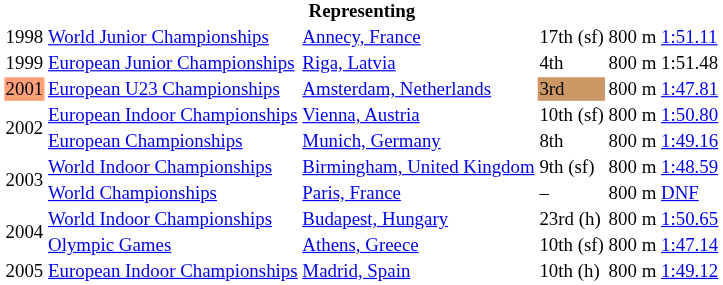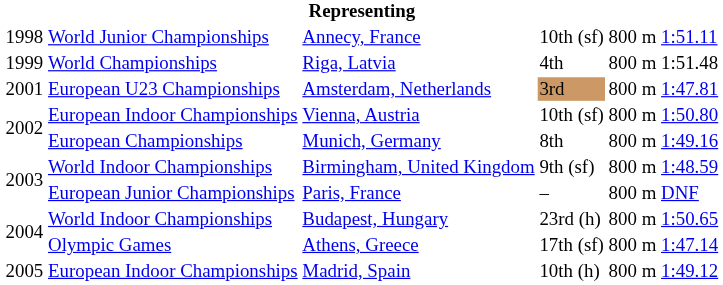 <table>
 <tr>
 <th colspan="6">Representing </th>
 </tr>
 <tr>
 <td>1998</td>
 <td><a href='#'>World Junior Championships</a></td>
 <td><a href='#'>Annecy, France</a></td>
-<td>17th (sf)</td>
+<td>10th (sf)</td>
 <td>800 m</td>
 <td><a href='#'>1:51.11</a></td>
 </tr>
 <tr>
 <td>1999</td>
-<td><a href='#'>European Junior Championships</a></td>
+<td><a href='#'>World Championships</a></td>
 <td><a href='#'>Riga, Latvia</a></td>
 <td>4th</td>
 <td>800 m</td>
 <td>1:51.48</td>
 </tr>
 <tr>
-<td style="background: lightsalmon;">2001</td>
+<td>2001</td>
 <td><a href='#'>European U23 Championships</a></td>
 <td><a href='#'>Amsterdam, Netherlands</a></td>
 <td bgcolor=cc9966>3rd</td>
 <td>800 m</td>
 <td><a href='#'>1:47.81</a></td>
 </tr>
 <tr>
 <td rowspan=2>2002</td>
 <td><a href='#'>European Indoor Championships</a></td>
 <td><a href='#'>Vienna, Austria</a></td>
 <td>10th (sf)</td>
 <td>800 m</td>
 <td><a href='#'>1:50.80</a></td>
 </tr>
 <tr>
 <td><a href='#'>European Championships</a></td>
 <td><a href='#'>Munich, Germany</a></td>
 <td>8th</td>
 <td>800 m</td>
 <td><a href='#'>1:49.16</a></td>
 </tr>
 <tr>
 <td rowspan=2>2003</td>
 <td><a href='#'>World Indoor Championships</a></td>
 <td><a href='#'>Birmingham, United Kingdom</a></td>
 <td>9th (sf)</td>
 <td>800 m</td>
 <td><a href='#'>1:48.59</a></td>
 </tr>
 <tr>
-<td><a href='#'>World Championships</a></td>
+<td><a href='#'>European Junior Championships</a></td>
 <td><a href='#'>Paris, France</a></td>
 <td>–</td>
 <td>800 m</td>
 <td><a href='#'>DNF</a></td>
 </tr>
 <tr>
 <td rowspan=2>2004</td>
 <td><a href='#'>World Indoor Championships</a></td>
 <td><a href='#'>Budapest, Hungary</a></td>
 <td>23rd (h)</td>
 <td>800 m</td>
 <td><a href='#'>1:50.65</a></td>
 </tr>
 <tr>
 <td><a href='#'>Olympic Games</a></td>
 <td><a href='#'>Athens, Greece</a></td>
-<td>10th (sf)</td>
+<td>17th (sf)</td>
 <td>800 m</td>
 <td><a href='#'>1:47.14</a></td>
 </tr>
 <tr>
 <td>2005</td>
 <td><a href='#'>European Indoor Championships</a></td>
 <td><a href='#'>Madrid, Spain</a></td>
 <td>10th (h)</td>
 <td>800 m</td>
 <td><a href='#'>1:49.12</a></td>
 </tr>
 </table>
